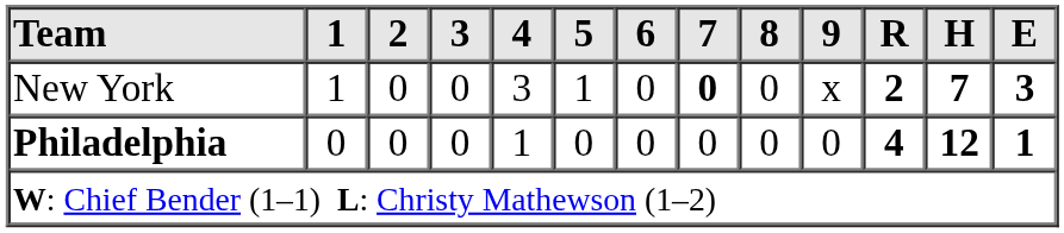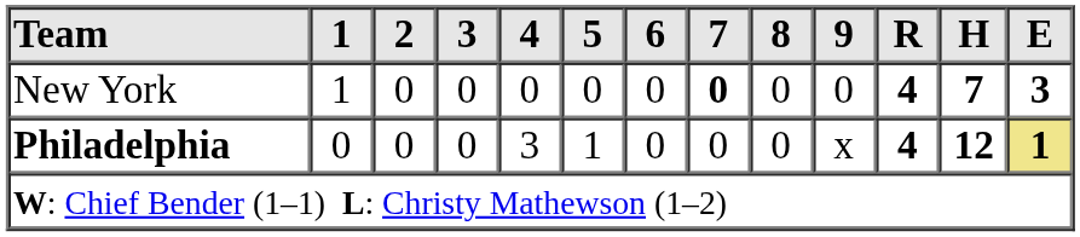 <table border=1 cellspacing=0 width=425 style="margin-left:3em;">
 <tr style="text-align:center; background-color:#e6e6e6;">
 <th align=left width=125>Team</th>
 <th width=25>1</th>
 <th width=25>2</th>
 <th width=25>3</th>
 <th width=25>4</th>
 <th width=25>5</th>
 <th width=25>6</th>
 <th width=25>7</th>
 <th width=25>8</th>
 <th width=25>9</th>
 <th width=25>R</th>
 <th width=25>H</th>
 <th width=25>E</th>
 </tr>
 <tr style="text-align:center;">
 <td align=left>New York</td>
 <td>1</td>
 <td>0</td>
 <td>0</td>
-<td>3</td>
-<td>1</td>
+<td>0</td>
+<td>0</td>
 <td>0</td>
 <td><strong>0</strong></td>
 <td>0</td>
-<td>x</td>
-<td><strong>2</strong></td>
+<td>0</td>
+<td><strong>4</strong></td>
 <td><strong>7</strong></td>
 <td><strong>3</strong></td>
 </tr>
 <tr style="text-align:center;">
 <td align=left><strong>Philadelphia</strong></td>
 <td>0</td>
 <td>0</td>
 <td>0</td>
+<td>3</td>
 <td>1</td>
 <td>0</td>
 <td>0</td>
 <td>0</td>
-<td>0</td>
-<td>0</td>
+<td>x</td>
 <td><strong>4</strong></td>
 <td><strong>12</strong></td>
-<td><strong>1</strong></td>
+<td style="background: khaki;"><strong>1</strong></td>
 </tr>
 <tr style="text-align:left;">
 <td colspan=13><small><strong>W</strong>: <a href='#'>Chief Bender</a> (1–1)  <strong>L</strong>: <a href='#'>Christy Mathewson</a> (1–2)</small></td>
 </tr>
 </table>
